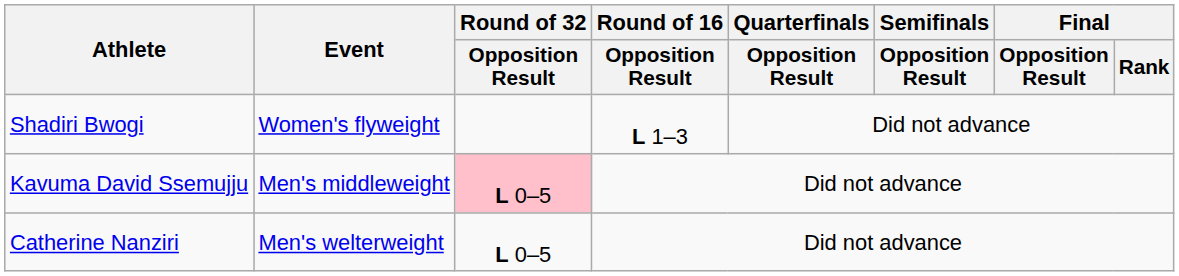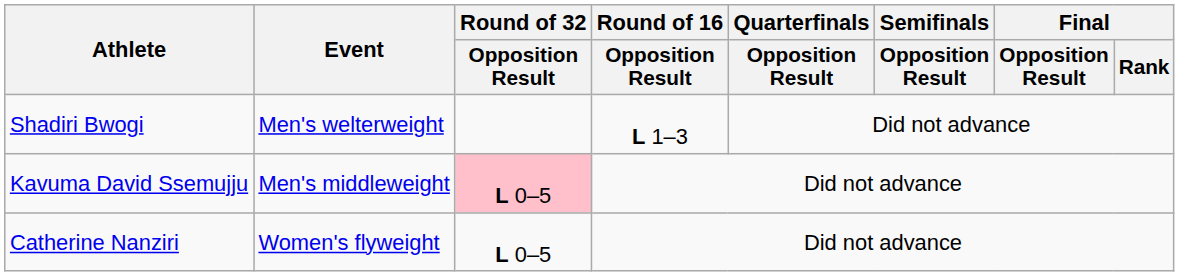 <table class="wikitable" style="font-size:90%">
 <tr>
 <th rowspan="2">Athlete</th>
 <th rowspan="2">Event</th>
 <th>Round of 32</th>
 <th>Round of 16</th>
 <th>Quarterfinals</th>
 <th>Semifinals</th>
 <th colspan=2>Final</th>
 </tr>
 <tr style="font-size:95%">
 <th>Opposition<br>Result</th>
 <th>Opposition<br>Result</th>
 <th>Opposition<br>Result</th>
 <th>Opposition<br>Result</th>
 <th>Opposition<br>Result</th>
 <th>Rank</th>
 </tr>
 <tr align=center>
 <td align=left><a href='#'>Shadiri Bwogi</a></td>
-<td align=left><a href='#'>Women's flyweight</a></td>
+<td align=left><a href='#'>Men's welterweight</a></td>
 <td></td>
 <td><br><strong>L</strong> 1–3</td>
 <td colspan=4>Did not advance</td>
 </tr>
 <tr align=center>
 <td align=left><a href='#'>Kavuma David Ssemujju</a></td>
 <td align=left><a href='#'>Men's middleweight</a></td>
 <td style="background: pink;"><br><strong>L</strong> 0–5</td>
 <td colspan=5>Did not advance</td>
 </tr>
 <tr align=center>
 <td align=left><a href='#'>Catherine Nanziri</a></td>
-<td align=left><a href='#'>Men's welterweight</a></td>
+<td align=left><a href='#'>Women's flyweight</a></td>
 <td><br><strong>L</strong> 0–5</td>
 <td colspan=5>Did not advance</td>
 </tr>
 </table>
